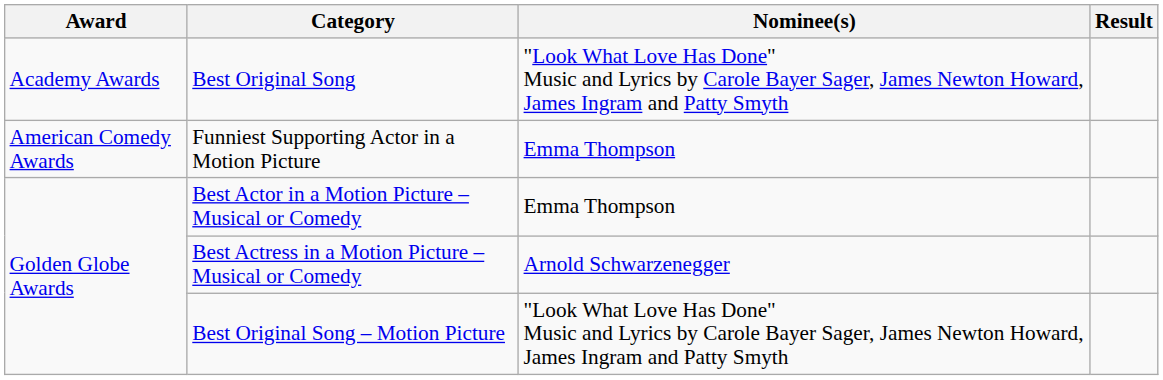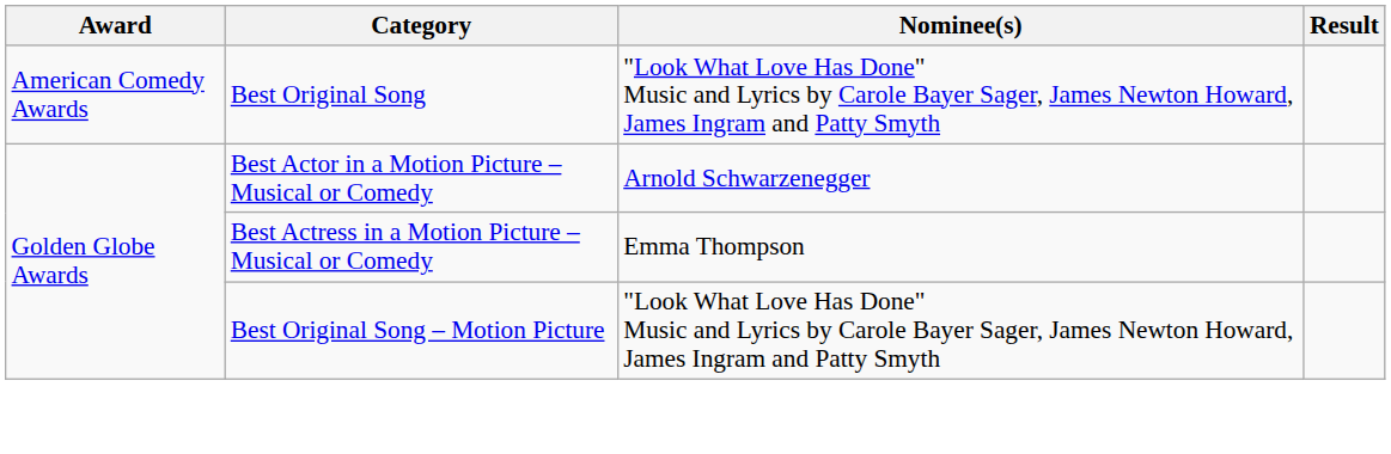 <table class="wikitable plainrowheaders">
 <tr>
 <th>Award</th>
 <th>Category</th>
 <th>Nominee(s)</th>
 <th>Result</th>
 </tr>
 <tr>
-<td><a href='#'>Academy Awards</a></td>
+<td><a href='#'>American Comedy Awards</a></td>
 <td><a href='#'>Best Original Song</a></td>
 <td>"<a href='#'>Look What Love Has Done</a>" <br> Music and Lyrics by <a href='#'>Carole Bayer Sager</a>, <a href='#'>James Newton Howard</a>, <a href='#'>James Ingram</a> and <a href='#'>Patty Smyth</a></td>
 <td></td>
 </tr>
 <tr>
-<td><a href='#'>American Comedy Awards</a></td>
-<td>Funniest Supporting Actor in a Motion Picture</td>
-<td><a href='#'>Emma Thompson</a></td>
-<td></td>
-</tr>
-<tr>
 <td rowspan="3"><a href='#'>Golden Globe Awards</a></td>
 <td><a href='#'>Best Actor in a Motion Picture – Musical or Comedy</a></td>
-<td>Emma Thompson</td>
+<td><a href='#'>Arnold Schwarzenegger</a></td>
 <td></td>
 </tr>
 <tr>
 <td><a href='#'>Best Actress in a Motion Picture – Musical or Comedy</a></td>
-<td><a href='#'>Arnold Schwarzenegger</a></td>
+<td>Emma Thompson</td>
 <td></td>
 </tr>
 <tr>
 <td><a href='#'>Best Original Song – Motion Picture</a></td>
 <td>"Look What Love Has Done" <br> Music and Lyrics by Carole Bayer Sager, James Newton Howard, James Ingram and Patty Smyth</td>
 <td></td>
 </tr>
 </table>
